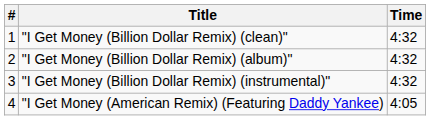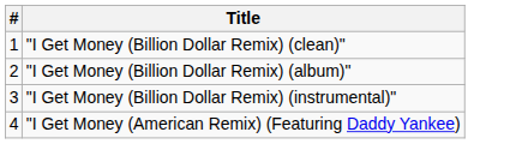 <table class="wikitable">
 <tr>
 <th>#</th>
 <th>Title</th>
-<th>Time</th>
 </tr>
 <tr>
 <td>1</td>
 <td>"I Get Money (Billion Dollar Remix) (clean)"</td>
-<td>4:32</td>
 </tr>
 <tr>
 <td>2</td>
 <td>"I Get Money (Billion Dollar Remix) (album)"</td>
-<td>4:32</td>
 </tr>
 <tr>
 <td>3</td>
 <td>"I Get Money  (Billion Dollar Remix) (instrumental)"</td>
-<td>4:32</td>
 </tr>
 <tr>
 <td>4</td>
 <td>"I Get Money (American Remix) (Featuring <a href='#'>Daddy Yankee</a>)</td>
-<td>4:05</td>
 </tr>
 </table>
